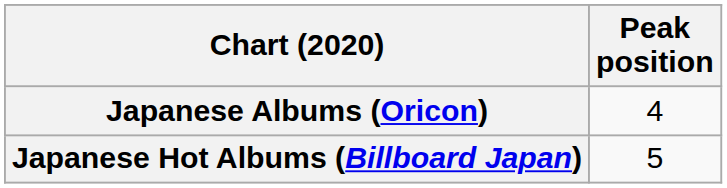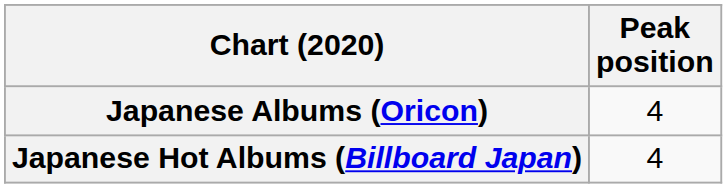 <table class="wikitable plainrowheaders" style="text-align:center">
 <tr>
 <th scope="col">Chart (2020)</th>
 <th scope="col">Peak<br>position</th>
 </tr>
 <tr>
 <th scope="row">Japanese Albums (<a href='#'>Oricon</a>)</th>
 <td>4</td>
 </tr>
 <tr>
 <th scope="row">Japanese Hot Albums (<em><a href='#'>Billboard Japan</a></em>)</th>
-<td>5</td>
+<td>4</td>
 </tr>
 </table>
